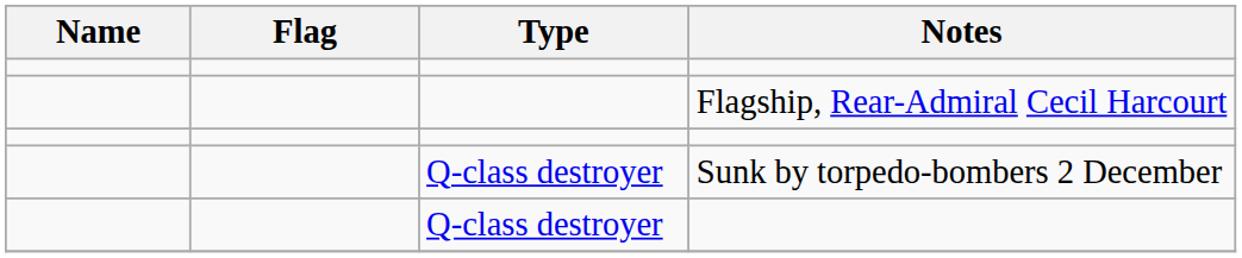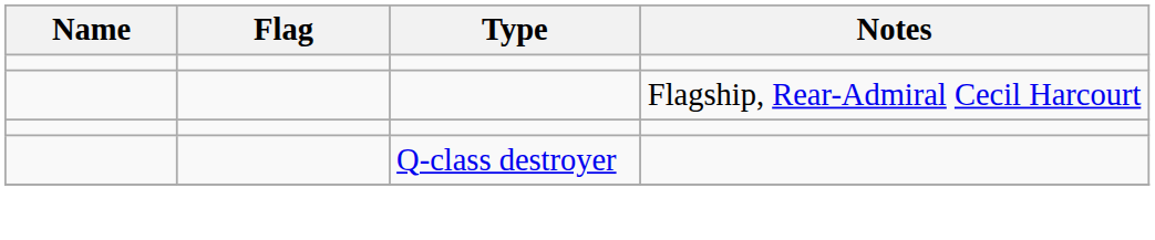 <table class="wikitable sortable">
 <tr>
 <th scope="col" width="80px">Name</th>
 <th scope="col" width="100px">Flag</th>
 <th scope="col" width="120px">Type</th>
 <th>Notes</th>
 </tr>
 <tr>
 <td></td>
 <td></td>
 <td></td>
 <td></td>
 </tr>
 <tr>
 <td></td>
 <td></td>
 <td></td>
 <td>Flagship, <a href='#'>Rear-Admiral</a> <a href='#'>Cecil Harcourt</a></td>
 </tr>
 <tr>
 <td></td>
 <td></td>
 <td></td>
 <td></td>
 </tr>
 <tr>
 <td></td>
 <td></td>
 <td><a href='#'>Q-class destroyer</a></td>
-<td>Sunk by torpedo-bombers 2 December</td>
-</tr>
-<tr>
-<td></td>
-<td></td>
-<td><a href='#'>Q-class destroyer</a></td>
 <td></td>
 </tr>
 <tr>
 </tr>
 </table>
